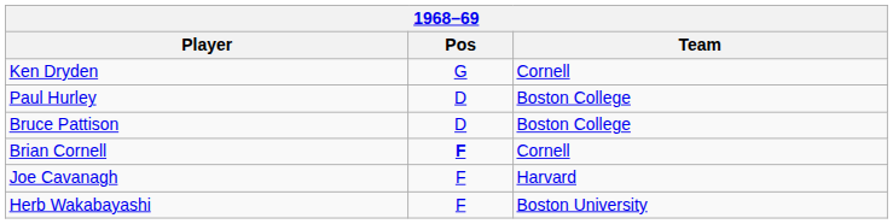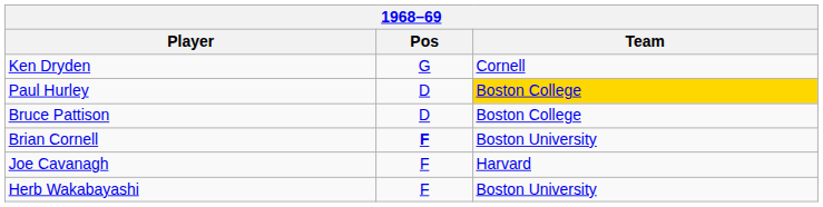 <table class="wikitable" width=95%>
 <tr>
 <th colspan=3><a href='#'>1968–69</a></th>
 </tr>
 <tr>
 <th>Player</th>
 <th>Pos</th>
 <th>Team</th>
 </tr>
 <tr>
 <td><a href='#'>Ken Dryden</a></td>
 <td align=center><a href='#'>G</a></td>
 <td><a href='#'>Cornell</a></td>
 </tr>
 <tr>
 <td><a href='#'>Paul Hurley</a></td>
 <td align=center><a href='#'>D</a></td>
-<td><a href='#'>Boston College</a></td>
+<td style="background: gold;"><a href='#'>Boston College</a></td>
 </tr>
 <tr>
 <td><a href='#'>Bruce Pattison</a></td>
 <td align=center><a href='#'>D</a></td>
 <td><a href='#'>Boston College</a></td>
 </tr>
 <tr>
 <td><a href='#'>Brian Cornell</a></td>
 <td align=center><strong><a href='#'>F</a></strong></td>
-<td><a href='#'>Cornell</a></td>
+<td><a href='#'>Boston University</a></td>
 </tr>
 <tr>
 <td><a href='#'>Joe Cavanagh</a></td>
 <td align=center><a href='#'>F</a></td>
 <td><a href='#'>Harvard</a></td>
 </tr>
 <tr>
 <td><a href='#'>Herb Wakabayashi</a></td>
 <td align=center><a href='#'>F</a></td>
 <td><a href='#'>Boston University</a></td>
 </tr>
 </table>
